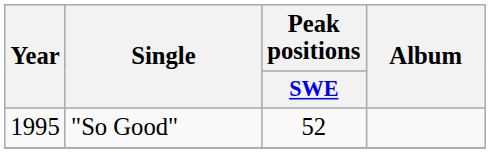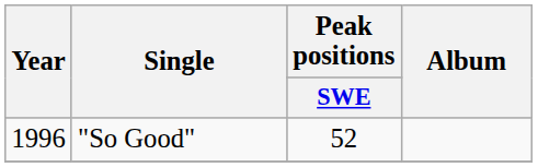 <table class="wikitable">
 <tr>
 <th rowspan="2" width="10">Year</th>
 <th rowspan="2" width="120">Single</th>
 <th colspan="1" width="20">Peak positions</th>
 <th rowspan="2" width="70">Album</th>
 </tr>
 <tr>
 <th scope="col" style="width:3em;font-size:90%;"><a href='#'>SWE</a><br></th>
 </tr>
 <tr>
-<td style="text-align:center;">1995</td>
+<td style="text-align:center;">1996</td>
 <td>"So Good"</td>
 <td style="text-align:center;">52</td>
 <td style="text-align:center;"></td>
 </tr>
 <tr>
 </tr>
 </table>
